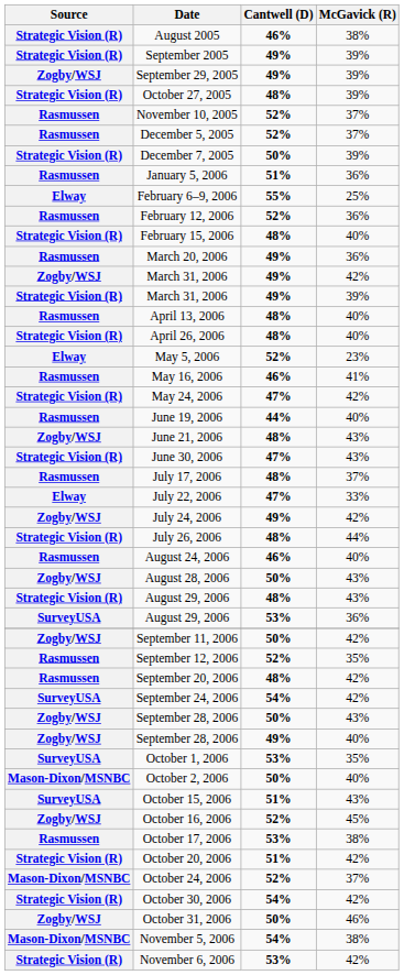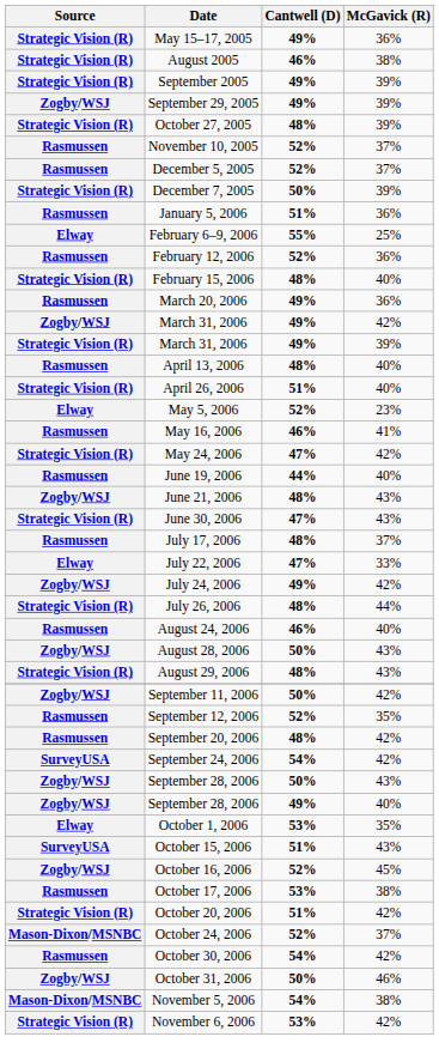 <table class="wikitable plainrowheaders" style="text-align:center">
 <tr>
 <th scope="col">Source</th>
 <th scope="col">Date</th>
 <th scope="col">Cantwell (D)</th>
 <th scope="col">McGavick (R)</th>
+</tr>
+<tr>
+<th scope="row"><a href='#'>Strategic Vision (R)</a></th>
+<td>May 15–17, 2005</td>
+<td><strong>49%</strong></td>
+<td>36%</td>
 </tr>
 <tr>
 <th scope="row"><a href='#'>Strategic Vision (R)</a></th>
 <td>August 2005</td>
 <td><strong>46%</strong></td>
 <td>38%</td>
 </tr>
 <tr>
 <th scope="row"><a href='#'>Strategic Vision (R)</a></th>
 <td>September 2005</td>
 <td><strong>49%</strong></td>
 <td>39%</td>
 </tr>
 <tr>
 <th scope="row"><a href='#'>Zogby</a>/<a href='#'>WSJ</a></th>
 <td>September 29, 2005</td>
 <td><strong>49%</strong></td>
 <td>39%</td>
 </tr>
 <tr>
 <th scope="row"><a href='#'>Strategic Vision (R)</a></th>
 <td>October 27, 2005</td>
 <td><strong>48%</strong></td>
 <td>39%</td>
 </tr>
 <tr>
 <th scope="row"><a href='#'>Rasmussen</a></th>
 <td>November 10, 2005</td>
 <td><strong>52%</strong></td>
 <td>37%</td>
 </tr>
 <tr>
 <th scope="row"><a href='#'>Rasmussen</a></th>
 <td>December 5, 2005</td>
 <td><strong>52%</strong></td>
 <td>37%</td>
 </tr>
 <tr>
 <th scope="row"><a href='#'>Strategic Vision (R)</a></th>
 <td>December 7, 2005</td>
 <td><strong>50%</strong></td>
 <td>39%</td>
 </tr>
 <tr>
 <th scope="row"><a href='#'>Rasmussen</a></th>
 <td>January 5, 2006</td>
 <td><strong>51%</strong></td>
 <td>36%</td>
 </tr>
 <tr>
 <th scope="row"><a href='#'>Elway</a></th>
 <td>February 6–9, 2006</td>
 <td><strong>55%</strong></td>
 <td>25%</td>
 </tr>
 <tr>
 <th scope="row"><a href='#'>Rasmussen</a></th>
 <td>February 12, 2006</td>
 <td><strong>52%</strong></td>
 <td>36%</td>
 </tr>
 <tr>
 <th scope="row"><a href='#'>Strategic Vision (R)</a></th>
 <td>February 15, 2006</td>
 <td><strong>48%</strong></td>
 <td>40%</td>
 </tr>
 <tr>
 <th scope="row"><a href='#'>Rasmussen</a></th>
 <td>March 20, 2006</td>
 <td><strong>49%</strong></td>
 <td>36%</td>
 </tr>
 <tr>
 <th scope="row"><a href='#'>Zogby</a>/<a href='#'>WSJ</a></th>
 <td>March 31, 2006</td>
 <td><strong>49%</strong></td>
 <td>42%</td>
 </tr>
 <tr>
 <th scope="row"><a href='#'>Strategic Vision (R)</a></th>
 <td>March 31, 2006</td>
 <td><strong>49%</strong></td>
 <td>39%</td>
 </tr>
 <tr>
 <th scope="row"><a href='#'>Rasmussen</a></th>
 <td>April 13, 2006</td>
 <td><strong>48%</strong></td>
 <td>40%</td>
 </tr>
 <tr>
 <th scope="row"><a href='#'>Strategic Vision (R)</a></th>
 <td>April 26, 2006</td>
-<td><strong>48%</strong></td>
+<td><strong>51%</strong></td>
 <td>40%</td>
 </tr>
 <tr>
 <th scope="row"><a href='#'>Elway</a></th>
 <td>May 5, 2006</td>
 <td><strong>52%</strong></td>
 <td>23%</td>
 </tr>
 <tr>
 <th scope="row"><a href='#'>Rasmussen</a></th>
 <td>May 16, 2006</td>
 <td><strong>46%</strong></td>
 <td>41%</td>
 </tr>
 <tr>
 <th scope="row"><a href='#'>Strategic Vision (R)</a></th>
 <td>May 24, 2006</td>
 <td><strong>47%</strong></td>
 <td>42%</td>
 </tr>
 <tr>
 <th scope="row"><a href='#'>Rasmussen</a></th>
 <td>June 19, 2006</td>
 <td><strong>44%</strong></td>
 <td>40%</td>
 </tr>
 <tr>
 <th scope="row"><a href='#'>Zogby</a>/<a href='#'>WSJ</a></th>
 <td>June 21, 2006</td>
 <td><strong>48%</strong></td>
 <td>43%</td>
 </tr>
 <tr>
 <th scope="row"><a href='#'>Strategic Vision (R)</a></th>
 <td>June 30, 2006</td>
 <td><strong>47%</strong></td>
 <td>43%</td>
 </tr>
 <tr>
 <th scope="row"><a href='#'>Rasmussen</a></th>
 <td>July 17, 2006</td>
 <td><strong>48%</strong></td>
 <td>37%</td>
 </tr>
 <tr>
 <th scope="row"><a href='#'>Elway</a></th>
 <td>July 22, 2006</td>
 <td><strong>47%</strong></td>
 <td>33%</td>
 </tr>
 <tr>
 <th scope="row"><a href='#'>Zogby</a>/<a href='#'>WSJ</a></th>
 <td>July 24, 2006</td>
 <td><strong>49%</strong></td>
 <td>42%</td>
 </tr>
 <tr>
 <th scope="row"><a href='#'>Strategic Vision (R)</a></th>
 <td>July 26, 2006</td>
 <td><strong>48%</strong></td>
 <td>44%</td>
 </tr>
 <tr>
 <th scope="row"><a href='#'>Rasmussen</a></th>
 <td>August 24, 2006</td>
 <td><strong>46%</strong></td>
 <td>40%</td>
 </tr>
 <tr>
 <th scope="row"><a href='#'>Zogby</a>/<a href='#'>WSJ</a></th>
 <td>August 28, 2006</td>
 <td><strong>50%</strong></td>
 <td>43%</td>
 </tr>
 <tr>
 <th scope="row"><a href='#'>Strategic Vision (R)</a></th>
 <td>August 29, 2006</td>
 <td><strong>48%</strong></td>
 <td>43%</td>
 </tr>
 <tr>
-<th scope="row"><a href='#'>SurveyUSA</a></th>
-<td>August 29, 2006</td>
-<td><strong>53%</strong></td>
-<td>36%</td>
-</tr>
-<tr>
 </tr>
 <tr>
 <th scope="row"><a href='#'>Zogby</a>/<a href='#'>WSJ</a></th>
 <td>September 11, 2006</td>
 <td><strong>50%</strong></td>
 <td>42%</td>
 </tr>
 <tr>
 <th scope="row"><a href='#'>Rasmussen</a></th>
 <td>September 12, 2006</td>
 <td><strong>52%</strong></td>
 <td>35%</td>
 </tr>
 <tr>
 <th scope="row"><a href='#'>Rasmussen</a></th>
 <td>September 20, 2006</td>
 <td><strong>48%</strong></td>
 <td>42%</td>
 </tr>
 <tr>
 <th scope="row"><a href='#'>SurveyUSA</a></th>
 <td>September 24, 2006</td>
 <td><strong>54%</strong></td>
 <td>42%</td>
 </tr>
 <tr>
 <th scope="row"><a href='#'>Zogby</a>/<a href='#'>WSJ</a></th>
 <td>September 28, 2006</td>
 <td><strong>50%</strong></td>
 <td>43%</td>
 </tr>
 <tr>
 <th scope="row"><a href='#'>Zogby</a>/<a href='#'>WSJ</a></th>
 <td>September 28, 2006</td>
 <td><strong>49%</strong></td>
 <td>40%</td>
 </tr>
 <tr>
-<th scope="row"><a href='#'>SurveyUSA</a></th>
+<th scope="row"><a href='#'>Elway</a></th>
 <td>October 1, 2006</td>
 <td><strong>53%</strong></td>
 <td>35%</td>
-</tr>
-<tr>
-<th scope="row"><a href='#'>Mason-Dixon</a>/<a href='#'>MSNBC</a></th>
-<td>October 2, 2006</td>
-<td><strong>50%</strong></td>
-<td>40%</td>
 </tr>
 <tr>
 <th scope="row"><a href='#'>SurveyUSA</a></th>
 <td>October 15, 2006</td>
 <td><strong>51%</strong></td>
 <td>43%</td>
 </tr>
 <tr>
 <th scope="row"><a href='#'>Zogby</a>/<a href='#'>WSJ</a></th>
 <td>October 16, 2006</td>
 <td><strong>52%</strong></td>
 <td>45%</td>
 </tr>
 <tr>
 <th scope="row"><a href='#'>Rasmussen</a></th>
 <td>October 17, 2006</td>
 <td><strong>53%</strong></td>
 <td>38%</td>
 </tr>
 <tr>
 <th scope="row"><a href='#'>Strategic Vision (R)</a></th>
 <td>October 20, 2006</td>
 <td><strong>51%</strong></td>
 <td>42%</td>
 </tr>
 <tr>
 <th scope="row"><a href='#'>Mason-Dixon</a>/<a href='#'>MSNBC</a></th>
 <td>October 24, 2006</td>
 <td><strong>52%</strong></td>
 <td>37%</td>
 </tr>
 <tr>
-<th scope="row"><a href='#'>Strategic Vision (R)</a></th>
+<th scope="row"><a href='#'>Rasmussen</a></th>
 <td>October 30, 2006</td>
 <td><strong>54%</strong></td>
 <td>42%</td>
 </tr>
 <tr>
 <th scope="row"><a href='#'>Zogby</a>/<a href='#'>WSJ</a></th>
 <td>October 31, 2006</td>
 <td><strong>50%</strong></td>
 <td>46%</td>
 </tr>
 <tr>
 <th scope="row"><a href='#'>Mason-Dixon</a>/<a href='#'>MSNBC</a></th>
 <td>November 5, 2006</td>
 <td><strong>54%</strong></td>
 <td>38%</td>
 </tr>
 <tr>
 <th scope="row"><a href='#'>Strategic Vision (R)</a></th>
 <td>November 6, 2006</td>
 <td><strong>53%</strong></td>
 <td>42%</td>
 </tr>
 </table>
